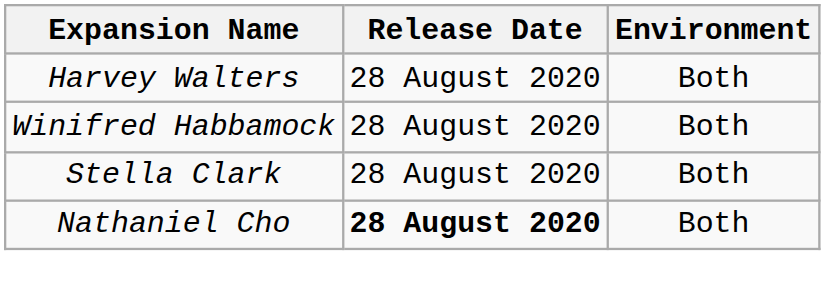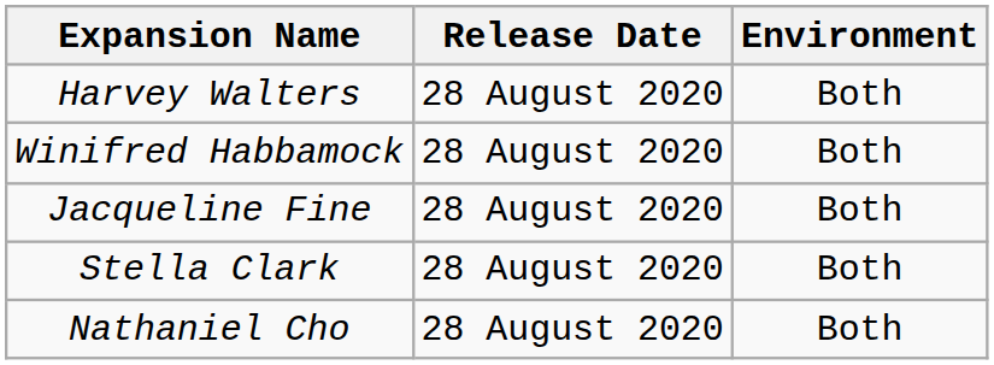 <table class="wikitable" style="text-align:center">
 <tr>
 <th>Expansion Name</th>
 <th>Release Date</th>
 <th>Environment</th>
 </tr>
 <tr>
 <td><em>Harvey Walters</em></td>
 <td>28 August 2020</td>
 <td>Both</td>
 </tr>
 <tr>
 <td><em>Winifred Habbamock</em></td>
 <td>28 August 2020</td>
 <td>Both</td>
 </tr>
 <tr>
+<td><em>Jacqueline Fine</em></td>
+<td>28 August 2020</td>
+<td>Both</td>
+</tr>
+<tr>
 <td><em>Stella Clark</em></td>
 <td>28 August 2020</td>
 <td>Both</td>
 </tr>
 <tr>
 <td><em>Nathaniel Cho</em></td>
-<td><strong>28 August 2020</strong></td>
+<td>28 August 2020</td>
 <td>Both</td>
 </tr>
 </table>
